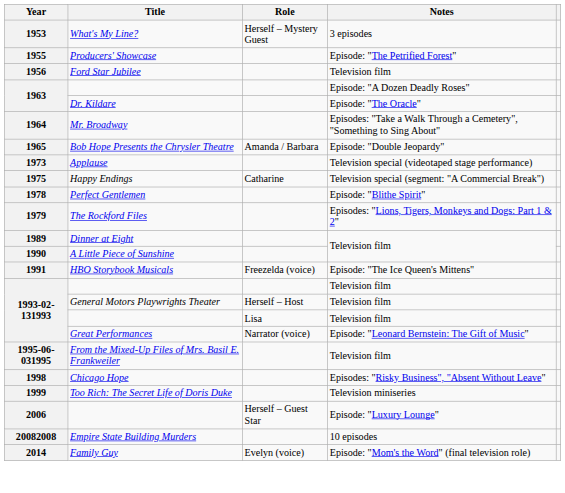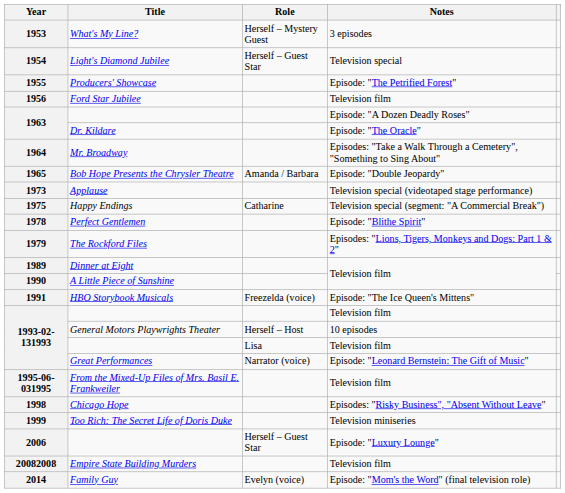 <table class="wikitable plainrowheaders sortable" style="margin-right: 0;">
 <tr>
 <th scope="col">Year</th>
 <th scope="col">Title</th>
 <th scope="col">Role</th>
 <th scope="col" class="unsortable">Notes</th>
 <th scope="col" class="unsortable" style="text-align: center;"></th>
 </tr>
 <tr>
 <th scope="row">1953</th>
 <td><em><a href='#'>What's My Line?</a></em></td>
 <td>Herself – Mystery Guest</td>
 <td>3 episodes</td>
+<td style="text-align: center;"></td>
+</tr>
+<tr>
+<th scope="row">1954</th>
+<td><em><a href='#'>Light's Diamond Jubilee</a></em></td>
+<td>Herself – Guest Star</td>
+<td>Television special</td>
 <td style="text-align: center;"></td>
 </tr>
 <tr>
 <th scope="row">1955</th>
 <td><em><a href='#'>Producers' Showcase</a></em></td>
 <td></td>
 <td>Episode: "<a href='#'>The Petrified Forest</a>"</td>
 <td style="text-align: center;"></td>
 </tr>
 <tr>
 <th scope="row">1956</th>
 <td><em><a href='#'>Ford Star Jubilee</a></em></td>
 <td></td>
 <td>Television film</td>
 <td style="text-align: center;"></td>
 </tr>
 <tr>
 <th rowspan="2" scope="row">1963</th>
 <td><em></em></td>
 <td></td>
 <td>Episode: "A Dozen Deadly Roses"</td>
 <td style="text-align: center;"></td>
 </tr>
 <tr>
 <td><em><a href='#'>Dr. Kildare</a></em></td>
 <td></td>
 <td>Episode: "<a href='#'>The Oracle</a>"</td>
 <td style="text-align: center;"></td>
 </tr>
 <tr>
 <th scope="row">1964</th>
 <td><em><a href='#'>Mr. Broadway</a></em></td>
 <td></td>
 <td>Episodes: "Take a Walk Through a Cemetery", "Something to Sing About"</td>
 <td style="text-align: center;"></td>
 </tr>
 <tr>
 <th scope="row">1965</th>
 <td><em><a href='#'>Bob Hope Presents the Chrysler Theatre</a></em></td>
 <td>Amanda / Barbara</td>
 <td>Episode: "Double Jeopardy"</td>
 <td style="text-align: center;"></td>
 </tr>
 <tr>
 <th scope="row">1973</th>
 <td><em><a href='#'>Applause</a></em></td>
 <td></td>
 <td>Television special (videotaped stage performance)</td>
 <td style="text-align: center;"></td>
 </tr>
 <tr>
 <th scope="row">1975</th>
 <td><em>Happy Endings</em></td>
 <td>Catharine</td>
 <td>Television special (segment: "A Commercial Break")</td>
 <td style="text-align: center;"></td>
 </tr>
 <tr>
 <th scope="row">1978</th>
 <td><em><a href='#'>Perfect Gentlemen</a></em></td>
 <td></td>
 <td>Episode: "<a href='#'>Blithe Spirit</a>"</td>
 <td style="text-align: center;"></td>
 </tr>
 <tr>
 <th scope="row">1979</th>
 <td><em><a href='#'>The Rockford Files</a></em></td>
 <td></td>
 <td>Episodes: "<a href='#'>Lions, Tigers, Monkeys and Dogs: Part 1 & 2</a>"</td>
 <td style="text-align: center;"></td>
 </tr>
 <tr>
 <th scope="row">1989</th>
 <td><em><a href='#'>Dinner at Eight</a></em></td>
 <td></td>
 <td rowspan="2">Television film</td>
 <td style="text-align: center;"></td>
 </tr>
 <tr>
 <th scope="row">1990</th>
 <td><em><a href='#'>A Little Piece of Sunshine</a></em></td>
 <td></td>
 <td style="text-align: center;"></td>
 </tr>
 <tr>
 <th scope="row">1991</th>
 <td><em><a href='#'>HBO Storybook Musicals</a></em></td>
 <td>Freezelda (voice)</td>
 <td>Episode: "The Ice Queen's Mittens"</td>
 <td style="text-align: center;"></td>
 </tr>
 <tr>
 <th rowspan="4" scope="row"><span>1993-02-13</span>1993</th>
 <td><em></em></td>
 <td></td>
 <td>Television film</td>
 <td style="text-align: center;"></td>
 </tr>
 <tr>
 <td><em>General Motors Playwrights Theater</em></td>
 <td>Herself – Host</td>
-<td>Television film</td>
+<td>10 episodes</td>
 <td style="text-align: center;"></td>
 </tr>
 <tr>
 <td><em></em></td>
 <td>Lisa</td>
 <td>Television film</td>
 <td style="text-align: center;"></td>
 </tr>
 <tr>
 <td><em><a href='#'>Great Performances</a></em></td>
 <td>Narrator (voice)</td>
 <td>Episode: "<a href='#'>Leonard Bernstein: The Gift of Music</a>"</td>
 <td style="text-align: center;"></td>
 </tr>
 <tr>
 <th scope="row"><span>1995-06-03</span>1995</th>
 <td><em><a href='#'>From the Mixed-Up Files of Mrs. Basil E. Frankweiler</a></em></td>
 <td></td>
 <td>Television film</td>
 <td style="text-align: center;"></td>
 </tr>
 <tr>
 <th scope="row">1998</th>
 <td><em><a href='#'>Chicago Hope</a></em></td>
 <td></td>
 <td>Episodes: "<a href='#'>Risky Business", "Absent Without Leave</a>"</td>
 <td style="text-align: center;"></td>
 </tr>
 <tr>
 <th scope="row">1999</th>
 <td><em><a href='#'>Too Rich: The Secret Life of Doris Duke</a></em></td>
 <td></td>
 <td>Television miniseries</td>
 <td style="text-align: center;"></td>
 </tr>
 <tr>
 <th scope="row">2006</th>
 <td><em></em></td>
 <td>Herself – Guest Star</td>
 <td>Episode: "<a href='#'>Luxury Lounge</a>"</td>
 <td style="text-align: center;"></td>
 </tr>
 <tr>
 <th scope="row"><span>2008</span>2008</th>
 <td><em><a href='#'>Empire State Building Murders</a></em></td>
 <td></td>
-<td>10 episodes</td>
+<td>Television film</td>
 <td style="text-align: center;"></td>
 </tr>
 <tr>
 <th scope="row">2014</th>
 <td><em><a href='#'>Family Guy</a></em></td>
 <td>Evelyn (voice)</td>
 <td>Episode: "<a href='#'>Mom's the Word</a>" (final television role)</td>
 <td style="text-align: center;"></td>
 </tr>
 </table>
